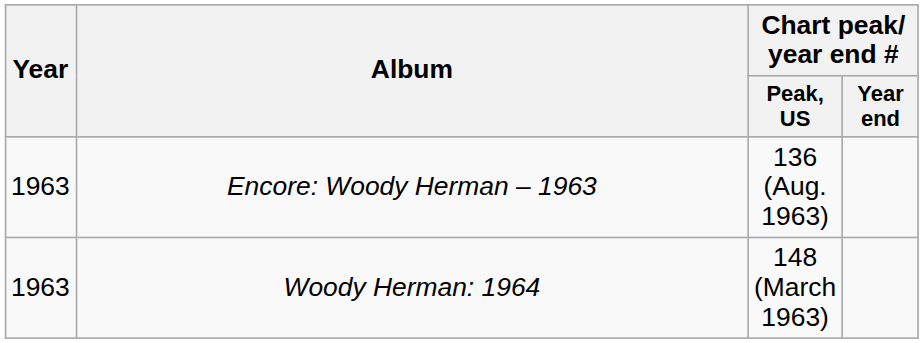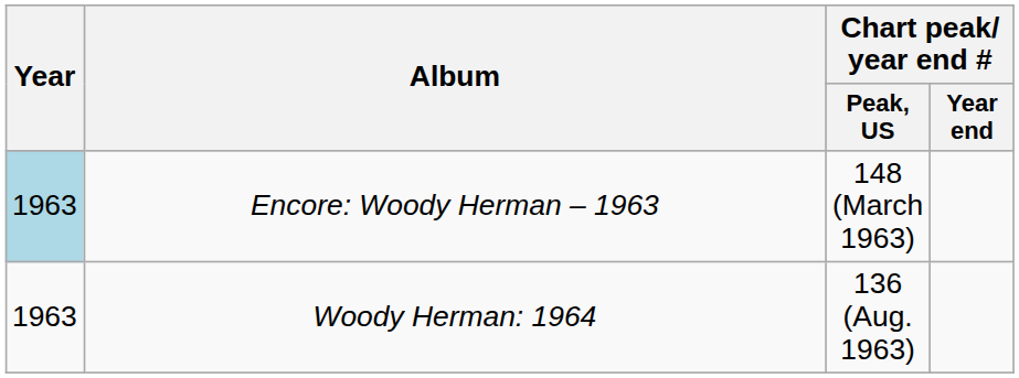 <table class="wikitable"  style="text-align:center; margin:auto;">
 <tr>
 <th rowspan="2">Year</th>
 <th style="width:400px;" rowspan="2">Album</th>
 <th colspan="5">Chart peak/<br>year end #</th>
 </tr>
 <tr style="font-size:smaller;">
 <th style="width:40px;">Peak, US</th>
 <th style="width:40px;">Year end</th>
 </tr>
 <tr>
-<td>1963</td>
+<td style="background: lightblue;">1963</td>
 <td style="text-align:center;"><em>Encore: Woody Herman – 1963</em></td>
-<td>136 (Aug.<br>1963)</td>
+<td>148 (March<br>1963)</td>
 <td></td>
 </tr>
 <tr>
 <td>1963</td>
 <td style="text-align:center;"><em>Woody Herman: 1964</em></td>
-<td>148 (March<br>1963)</td>
+<td>136 (Aug.<br>1963)</td>
 <td></td>
 </tr>
 </table>
